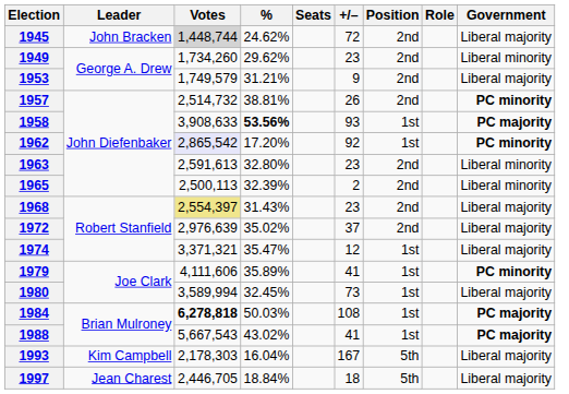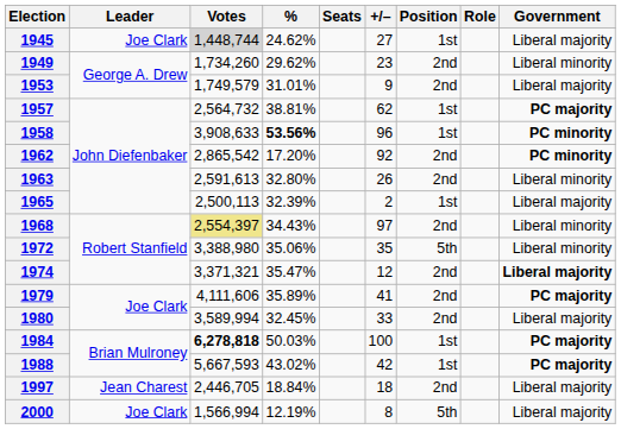 <table class="wikitable sortable" style="text-align:right">
 <tr>
 <th>Election</th>
 <th>Leader</th>
 <th>Votes</th>
 <th>%</th>
 <th>Seats</th>
 <th>+/–</th>
 <th>Position</th>
 <th>Role</th>
 <th>Government</th>
 </tr>
 <tr>
 <th><a href='#'>1945</a></th>
-<td><a href='#'>John Bracken</a></td>
+<td><a href='#'>Joe Clark</a></td>
 <td style="background: lightgrey;">1,448,744</td>
 <td>24.62%</td>
 <td></td>
-<td> 72</td>
-<td> 2nd</td>
+<td> 27</td>
+<td> 1st</td>
 <td></td>
 <td>Liberal majority</td>
 </tr>
 <tr>
 <th><a href='#'>1949</a></th>
 <td rowspan=2><a href='#'>George A. Drew</a></td>
 <td>1,734,260</td>
 <td>29.62%</td>
 <td></td>
 <td> 23</td>
 <td> 2nd</td>
 <td></td>
 <td>Liberal minority</td>
 </tr>
 <tr>
 <th><a href='#'>1953</a></th>
 <td>1,749,579</td>
-<td>31.21%</td>
+<td>31.01%</td>
 <td></td>
 <td> 9</td>
 <td> 2nd</td>
 <td></td>
 <td>Liberal majority</td>
 </tr>
 <tr>
 <th><a href='#'>1957</a></th>
 <td rowspan=5><a href='#'>John Diefenbaker</a></td>
-<td>2,514,732</td>
+<td>2,564,732</td>
 <td>38.81%</td>
 <td></td>
-<td> 26</td>
-<td> 2nd</td>
+<td> 62</td>
+<td> 1st</td>
 <td></td>
-<td><strong>PC minority</strong></td>
+<td><strong>PC majority</strong></td>
 </tr>
 <tr>
 <th><a href='#'>1958</a></th>
 <td>3,908,633</td>
 <td><strong>53.56%</strong></td>
 <td><strong></strong></td>
-<td> 93</td>
+<td> 96</td>
 <td> 1st</td>
 <td></td>
-<td><strong>PC majority</strong></td>
+<td><strong>PC minority</strong></td>
 </tr>
 <tr>
 <th><a href='#'>1962</a></th>
-<td style="background: lavender;">2,865,542</td>
+<td>2,865,542</td>
 <td>17.20%</td>
 <td></td>
 <td> 92</td>
-<td> 1st</td>
+<td> 2nd</td>
 <td></td>
 <td><strong>PC minority</strong></td>
 </tr>
 <tr>
 <th><a href='#'>1963</a></th>
 <td>2,591,613</td>
 <td>32.80%</td>
 <td></td>
-<td> 23</td>
+<td> 26</td>
 <td> 2nd</td>
 <td></td>
 <td>Liberal minority</td>
 </tr>
 <tr>
 <th><a href='#'>1965</a></th>
 <td>2,500,113</td>
 <td>32.39%</td>
 <td></td>
 <td> 2</td>
+<td> 1st</td>
+<td></td>
+<td>Liberal majority</td>
+</tr>
+<tr>
+<th><a href='#'>1968</a></th>
+<td rowspan=3><a href='#'>Robert Stanfield</a></td>
+<td style="background: khaki;">2,554,397</td>
+<td>34.43%</td>
+<td></td>
+<td> 97</td>
 <td> 2nd</td>
 <td></td>
 <td>Liberal minority</td>
 </tr>
 <tr>
-<th><a href='#'>1968</a></th>
-<td rowspan=3><a href='#'>Robert Stanfield</a></td>
-<td style="background: khaki;">2,554,397</td>
-<td>31.43%</td>
+<th><a href='#'>1972</a></th>
+<td>3,388,980</td>
+<td>35.06%</td>
 <td></td>
-<td> 23</td>
-<td> 2nd</td>
+<td> 35</td>
+<td> 5th</td>
 <td></td>
-<td>Liberal majority</td>
-</tr>
-<tr>
-<th><a href='#'>1972</a></th>
-<td>2,976,639</td>
-<td>35.02%</td>
-<td></td>
-<td> 37</td>
-<td> 2nd</td>
-<td></td>
-<td>Liberal majority</td>
+<td>Liberal minority</td>
 </tr>
 <tr>
 <th><a href='#'>1974</a></th>
 <td>3,371,321</td>
 <td>35.47%</td>
 <td></td>
 <td> 12</td>
-<td> 1st</td>
+<td> 2nd</td>
 <td></td>
-<td>Liberal majority</td>
+<td><strong>Liberal majority</strong></td>
 </tr>
 <tr>
 <th><a href='#'>1979</a></th>
 <td rowspan=2><a href='#'>Joe Clark</a></td>
 <td>4,111,606</td>
 <td>35.89%</td>
 <td></td>
 <td> 41</td>
-<td> 1st</td>
+<td> 2nd</td>
 <td></td>
-<td><strong>PC minority</strong></td>
+<td><strong>PC majority</strong></td>
 </tr>
 <tr>
 <th><a href='#'>1980</a></th>
 <td>3,589,994</td>
 <td>32.45%</td>
 <td></td>
-<td> 73</td>
-<td> 1st</td>
+<td> 33</td>
+<td> 2nd</td>
 <td></td>
 <td>Liberal majority</td>
 </tr>
 <tr>
 <th><a href='#'>1984</a></th>
 <td rowspan=2><a href='#'>Brian Mulroney</a></td>
 <td><strong>6,278,818</strong></td>
 <td>50.03%</td>
 <td><strong></strong></td>
-<td> 108</td>
+<td> 100</td>
 <td> 1st</td>
 <td></td>
 <td><strong>PC majority</strong></td>
 </tr>
 <tr>
 <th><a href='#'>1988</a></th>
-<td>5,667,543</td>
+<td>5,667,593</td>
 <td>43.02%</td>
 <td></td>
-<td> 41</td>
+<td> 42</td>
 <td> 1st</td>
 <td></td>
 <td><strong>PC majority</strong></td>
-</tr>
-<tr>
-<th><a href='#'>1993</a></th>
-<td><a href='#'>Kim Campbell</a></td>
-<td>2,178,303</td>
-<td>16.04%</td>
-<td></td>
-<td> 167</td>
-<td> 5th</td>
-<td></td>
-<td>Liberal majority</td>
 </tr>
 <tr>
 <th><a href='#'>1997</a></th>
 <td><a href='#'>Jean Charest</a></td>
 <td>2,446,705</td>
 <td>18.84%</td>
 <td></td>
 <td> 18</td>
+<td> 2nd</td>
+<td></td>
+<td>Liberal majority</td>
+</tr>
+<tr>
+<th><a href='#'>2000</a></th>
+<td><a href='#'>Joe Clark</a></td>
+<td>1,566,994</td>
+<td>12.19%</td>
+<td></td>
+<td> 8</td>
 <td> 5th</td>
 <td></td>
 <td>Liberal majority</td>
 </tr>
 </table>
